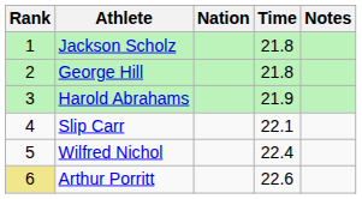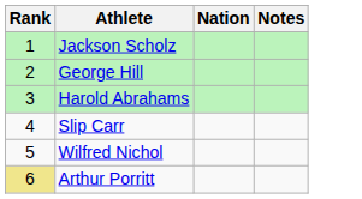 <table class="wikitable sortable" style="text-align:center">
 <tr>
 <th>Rank</th>
 <th>Athlete</th>
 <th>Nation</th>
-<th>Time</th>
 <th>Notes</th>
 </tr>
 <tr bgcolor=bbf3bb>
 <td>1</td>
 <td align="left"><a href='#'>Jackson Scholz</a></td>
 <td align="left"></td>
-<td>21.8</td>
 <td></td>
 </tr>
 <tr bgcolor=bbf3bb>
 <td>2</td>
 <td align="left"><a href='#'>George Hill</a></td>
 <td align="left"></td>
-<td>21.8</td>
 <td></td>
 </tr>
 <tr bgcolor=bbf3bb>
 <td>3</td>
 <td align="left"><a href='#'>Harold Abrahams</a></td>
 <td align="left"></td>
-<td>21.9</td>
 <td></td>
 </tr>
 <tr>
 <td>4</td>
 <td align="left"><a href='#'>Slip Carr</a></td>
 <td align="left"></td>
-<td>22.1</td>
 <td></td>
 </tr>
 <tr>
 <td>5</td>
 <td align="left"><a href='#'>Wilfred Nichol</a></td>
 <td align="left"></td>
-<td>22.4</td>
 <td></td>
 </tr>
 <tr>
 <td style="background: khaki;">6</td>
 <td align="left"><a href='#'>Arthur Porritt</a></td>
 <td align="left"></td>
-<td>22.6</td>
 <td></td>
 </tr>
 </table>
